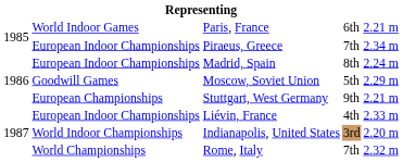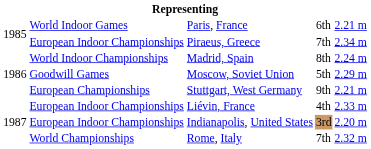 <table>
 <tr>
 <th colspan="5">Representing </th>
 </tr>
 <tr>
 <td rowspan=2>1985</td>
 <td><a href='#'>World Indoor Games</a></td>
 <td><a href='#'>Paris</a>, <a href='#'>France</a></td>
 <td>6th</td>
 <td><a href='#'>2.21 m</a></td>
 </tr>
 <tr>
 <td><a href='#'>European Indoor Championships</a></td>
 <td><a href='#'>Piraeus, Greece</a></td>
 <td>7th</td>
 <td><a href='#'>2.34 m</a></td>
 </tr>
 <tr>
 <td rowspan=3>1986</td>
-<td><a href='#'>European Indoor Championships</a></td>
+<td><a href='#'>World Indoor Championships</a></td>
 <td><a href='#'>Madrid, Spain</a></td>
 <td>8th</td>
 <td><a href='#'>2.24 m</a></td>
 </tr>
 <tr>
 <td><a href='#'>Goodwill Games</a></td>
 <td><a href='#'>Moscow, Soviet Union</a></td>
 <td>5th</td>
 <td><a href='#'>2.29 m</a></td>
 </tr>
 <tr>
 <td><a href='#'>European Championships</a></td>
 <td><a href='#'>Stuttgart, West Germany</a></td>
 <td>9th</td>
 <td><a href='#'>2.21 m</a></td>
 </tr>
 <tr>
 <td rowspan=3>1987</td>
 <td><a href='#'>European Indoor Championships</a></td>
 <td><a href='#'>Liévin, France</a></td>
 <td>4th</td>
 <td><a href='#'>2.33 m</a></td>
 </tr>
 <tr>
-<td><a href='#'>World Indoor Championships</a></td>
+<td><a href='#'>European Indoor Championships</a></td>
 <td><a href='#'>Indianapolis</a>, <a href='#'>United States</a></td>
 <td bgcolor="cc9966">3rd</td>
 <td><a href='#'>2.20 m</a></td>
 </tr>
 <tr>
 <td><a href='#'>World Championships</a></td>
 <td><a href='#'>Rome</a>, <a href='#'>Italy</a></td>
 <td>7th</td>
 <td><a href='#'>2.32 m</a></td>
 </tr>
 </table>
